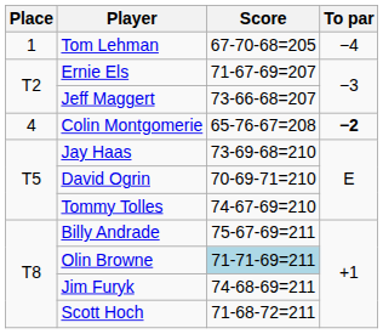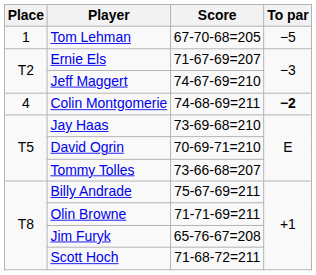 <table class="wikitable">
 <tr>
 <th>Place</th>
 <th>Player</th>
 <th>Score</th>
 <th>To par</th>
 </tr>
 <tr>
 <td align=center>1</td>
 <td> <a href='#'>Tom Lehman</a></td>
 <td align=center>67-70-68=205</td>
-<td align=center>−4</td>
+<td align=center>−5</td>
 </tr>
 <tr>
 <td rowspan="2" align=center>T2</td>
 <td> <a href='#'>Ernie Els</a></td>
 <td align=center>71-67-69=207</td>
 <td rowspan="2" align=center>−3</td>
 </tr>
 <tr>
 <td> <a href='#'>Jeff Maggert</a></td>
-<td align=center>73-66-68=207</td>
+<td align=center>74-67-69=210</td>
 </tr>
 <tr>
 <td align=center>4</td>
 <td> <a href='#'>Colin Montgomerie</a></td>
-<td align=center>65-76-67=208</td>
+<td align=center>74-68-69=211</td>
 <td align=center><strong>−2</strong></td>
 </tr>
 <tr>
 <td rowspan="3" align=center>T5</td>
 <td> <a href='#'>Jay Haas</a></td>
 <td align=center>73-69-68=210</td>
 <td rowspan="3"  align=center>E</td>
 </tr>
 <tr>
 <td> <a href='#'>David Ogrin</a></td>
 <td align=center>70-69-71=210</td>
 </tr>
 <tr>
 <td> <a href='#'>Tommy Tolles</a></td>
-<td align=center>74-67-69=210</td>
+<td align=center>73-66-68=207</td>
 </tr>
 <tr>
 <td rowspan="4" align=center>T8</td>
 <td> <a href='#'>Billy Andrade</a></td>
 <td align=center>75-67-69=211</td>
 <td rowspan="4"  align=center>+1</td>
 </tr>
 <tr>
 <td> <a href='#'>Olin Browne</a></td>
-<td align=center style="background: lightblue;">71-71-69=211</td>
+<td align=center>71-71-69=211</td>
 </tr>
 <tr>
 <td> <a href='#'>Jim Furyk</a></td>
-<td align=center>74-68-69=211</td>
+<td align=center>65-76-67=208</td>
 </tr>
 <tr>
 <td> <a href='#'>Scott Hoch</a></td>
 <td align=center>71-68-72=211</td>
 </tr>
 </table>
